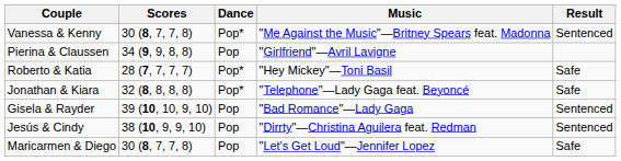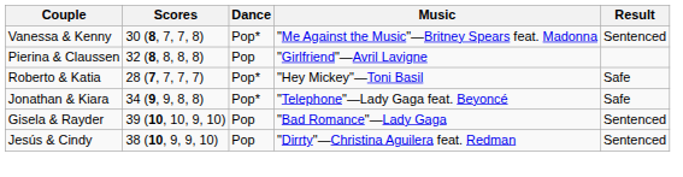 <table class="wikitable sortable" style="width:95%; white-space:nowrap">
 <tr>
 <th style="width:15%;">Couple</th>
 <th style="width:14%;">Scores</th>
 <th style="width:14%;">Dance</th>
 <th style="width:40%;">Music</th>
 <th style="width:12%;">Result</th>
 </tr>
 <tr>
 <td>Vanessa & Kenny</td>
 <td>30 (<strong>8</strong>, 7, 7, 8)</td>
 <td>Pop*</td>
 <td>"<a href='#'>Me Against the Music</a>"—<a href='#'>Britney Spears</a> feat. <a href='#'>Madonna</a></td>
 <td>Sentenced</td>
 </tr>
 <tr>
 <td>Pierina & Claussen</td>
-<td>34 (<strong>9</strong>, 9, 8, 8)</td>
+<td>32 (<strong>8</strong>, 8, 8, 8)</td>
 <td>Pop</td>
 <td>"<a href='#'>Girlfriend</a>"—<a href='#'>Avril Lavigne</a></td>
 <td></td>
 </tr>
 <tr>
 <td>Roberto & Katia</td>
 <td>28 (<strong>7</strong>, 7, 7, 7)</td>
 <td>Pop*</td>
 <td>"Hey Mickey"—<a href='#'>Toni Basil</a></td>
 <td>Safe</td>
 </tr>
 <tr>
 <td>Jonathan & Kiara</td>
-<td>32 (<strong>8</strong>, 8, 8, 8)</td>
+<td>34 (<strong>9</strong>, 9, 8, 8)</td>
 <td>Pop*</td>
 <td>"<a href='#'>Telephone</a>"—Lady Gaga feat. <a href='#'>Beyoncé</a></td>
 <td>Safe</td>
 </tr>
 <tr>
 <td>Gisela & Rayder</td>
 <td>39 (<strong>10</strong>, 10, 9, 10)</td>
 <td>Pop</td>
 <td>"<a href='#'>Bad Romance</a>"—<a href='#'>Lady Gaga</a></td>
 <td>Sentenced</td>
 </tr>
 <tr>
 <td>Jesús & Cindy</td>
 <td>38 (<strong>10</strong>, 9, 9, 10)</td>
 <td>Pop</td>
 <td>"<a href='#'>Dirrty</a>"—<a href='#'>Christina Aguilera</a> feat. <a href='#'>Redman</a></td>
 <td>Sentenced</td>
 </tr>
-<tr>
-<td>Maricarmen & Diego</td>
-<td>30 (<strong>8</strong>, 7, 7, 8)</td>
-<td>Pop</td>
-<td>"<a href='#'>Let's Get Loud</a>"—<a href='#'>Jennifer Lopez</a></td>
-<td>Safe</td>
-</tr>
 </table>
